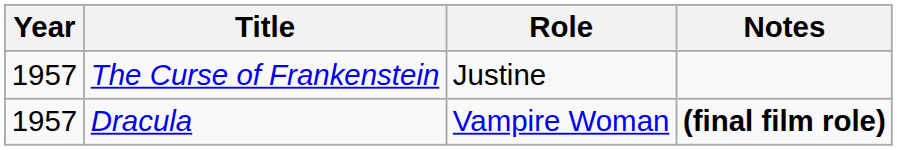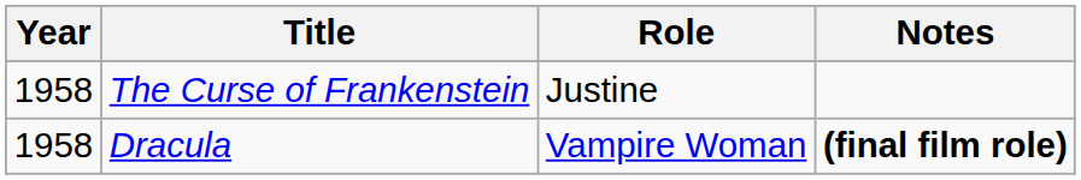 <table class="wikitable">
 <tr>
 <th>Year</th>
 <th>Title</th>
 <th>Role</th>
 <th>Notes</th>
 </tr>
 <tr>
-<td>1957</td>
+<td>1958</td>
 <td><em><a href='#'>The Curse of Frankenstein</a></em></td>
 <td>Justine</td>
 <td></td>
 </tr>
 <tr>
-<td>1957</td>
+<td>1958</td>
 <td><em><a href='#'>Dracula</a></em></td>
 <td><a href='#'>Vampire Woman</a></td>
 <td><strong>(final film role)</strong></td>
 </tr>
 </table>
